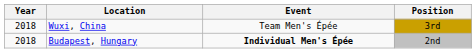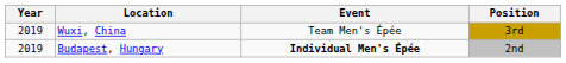 <table class="wikitable" width="50%" style="font-size:90%; text-align:center;">
 <tr>
 <th>Year</th>
 <th>Location</th>
 <th>Event</th>
 <th>Position</th>
 </tr>
 <tr>
-<td rowspan="1">2018</td>
+<td rowspan="1">2019</td>
 <td rowspan="1" align="left"> <a href='#'>Wuxi</a>, <a href='#'>China</a></td>
 <td>Team Men's Épée</td>
 <td bgcolor="caramel">3rd</td>
 </tr>
 <tr>
-<td>2018</td>
+<td>2019</td>
 <td rowspan="1" align="left"> <a href='#'>Budapest</a>, <a href='#'>Hungary</a></td>
 <td><strong>Individual Men's Épée</strong></td>
 <td bgcolor="silver">2nd</td>
 </tr>
 </table>
